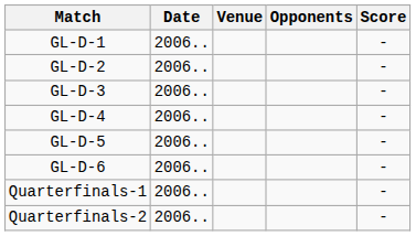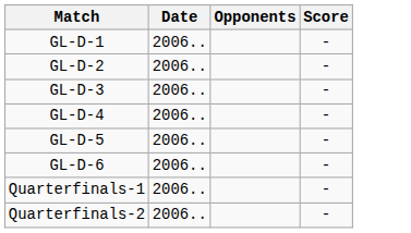 <table class="wikitable" style="text-align:center;">
 <tr>
 <th>Match</th>
 <th>Date</th>
-<th>Venue</th>
 <th>Opponents</th>
 <th>Score</th>
 </tr>
 <tr>
 <td>GL-D-1</td>
 <td>2006..</td>
 <td></td>
-<td></td>
 <td>-</td>
 </tr>
 <tr>
 <td>GL-D-2</td>
 <td>2006..</td>
-<td></td>
 <td></td>
 <td>-</td>
 </tr>
 <tr>
 <td>GL-D-3</td>
 <td>2006..</td>
 <td></td>
-<td></td>
 <td>-</td>
 </tr>
 <tr>
 <td>GL-D-4</td>
 <td>2006..</td>
-<td></td>
 <td></td>
 <td>-</td>
 </tr>
 <tr>
 <td>GL-D-5</td>
 <td>2006..</td>
 <td></td>
-<td></td>
 <td>-</td>
 </tr>
 <tr>
 <td>GL-D-6</td>
 <td>2006..</td>
-<td></td>
 <td></td>
 <td>-</td>
 </tr>
 <tr>
 <td>Quarterfinals-1</td>
 <td>2006..</td>
 <td></td>
-<td></td>
 <td>-</td>
 </tr>
 <tr>
 <td>Quarterfinals-2</td>
 <td>2006..</td>
 <td></td>
-<td></td>
 <td>-</td>
 </tr>
 </table>
